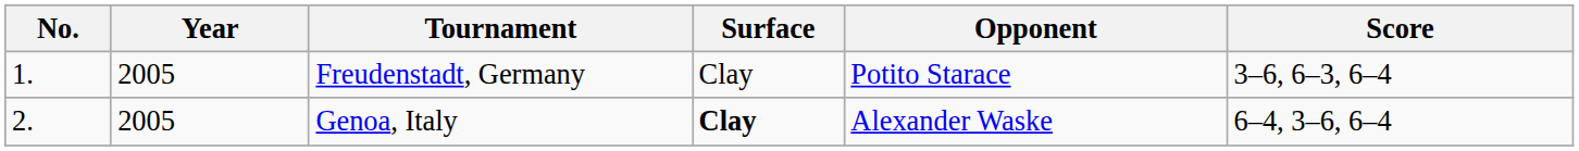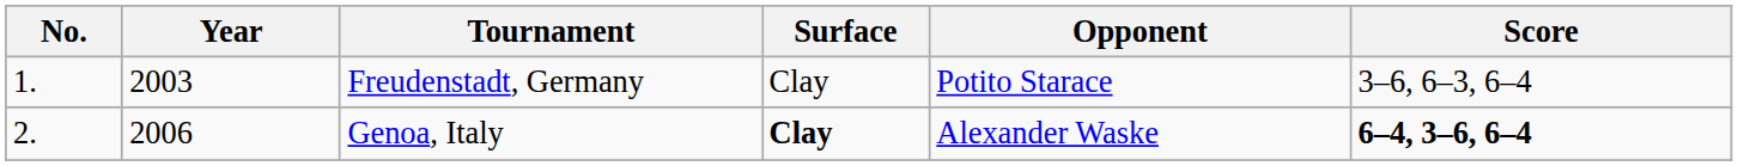 <table class="sortable wikitable" style=font-size:97%>
 <tr>
 <th width=50>No.</th>
 <th width=100>Year</th>
 <th width=200>Tournament</th>
 <th width=75>Surface</th>
 <th width=200>Opponent</th>
 <th width=180>Score</th>
 </tr>
 <tr>
 <td>1.</td>
-<td>2005</td>
+<td>2003</td>
 <td><a href='#'>Freudenstadt</a>, Germany</td>
 <td>Clay</td>
 <td> <a href='#'>Potito Starace</a></td>
 <td>3–6, 6–3, 6–4</td>
 </tr>
 <tr>
 <td>2.</td>
-<td>2005</td>
+<td>2006</td>
 <td><a href='#'>Genoa</a>, Italy</td>
 <td><strong>Clay</strong></td>
 <td> <a href='#'>Alexander Waske</a></td>
-<td>6–4, 3–6, 6–4</td>
+<td><strong>6–4, 3–6, 6–4</strong></td>
 </tr>
 </table>
